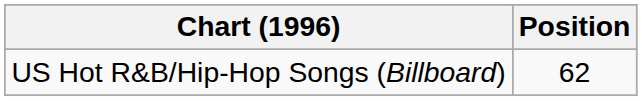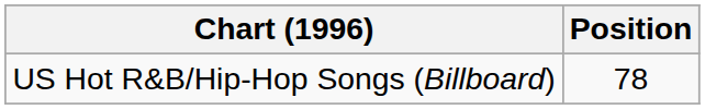 <table class="wikitable">
 <tr>
 <th>Chart (1996)</th>
 <th>Position</th>
 </tr>
 <tr>
 <td>US Hot R&B/Hip-Hop Songs (<em>Billboard</em>)</td>
-<td align="center">62</td>
+<td align="center">78</td>
 </tr>
 </table>
